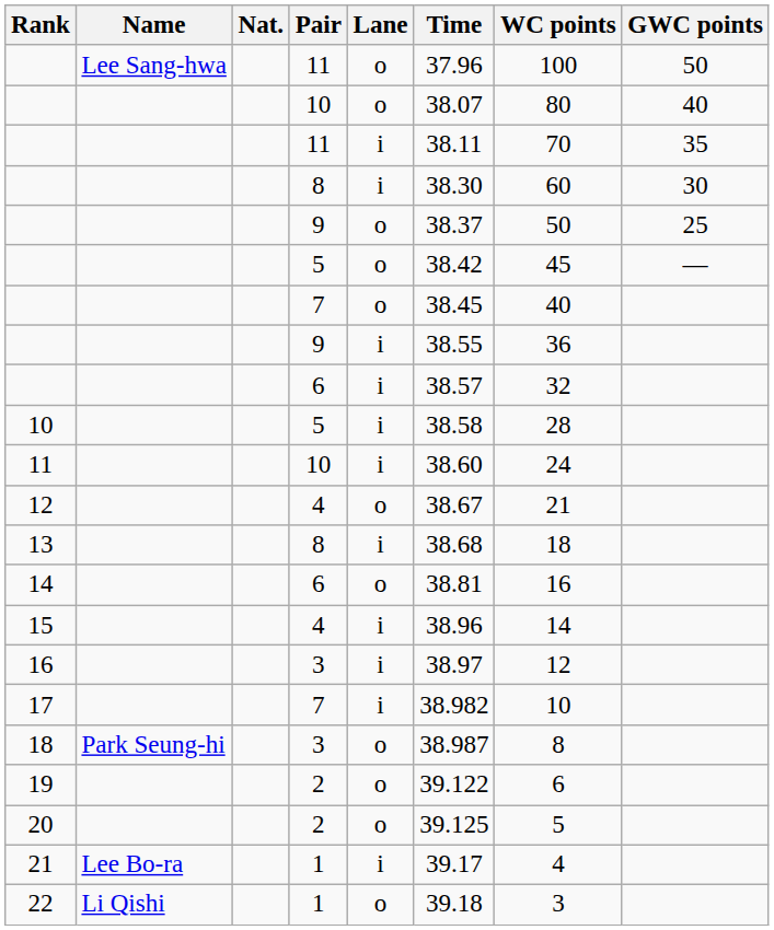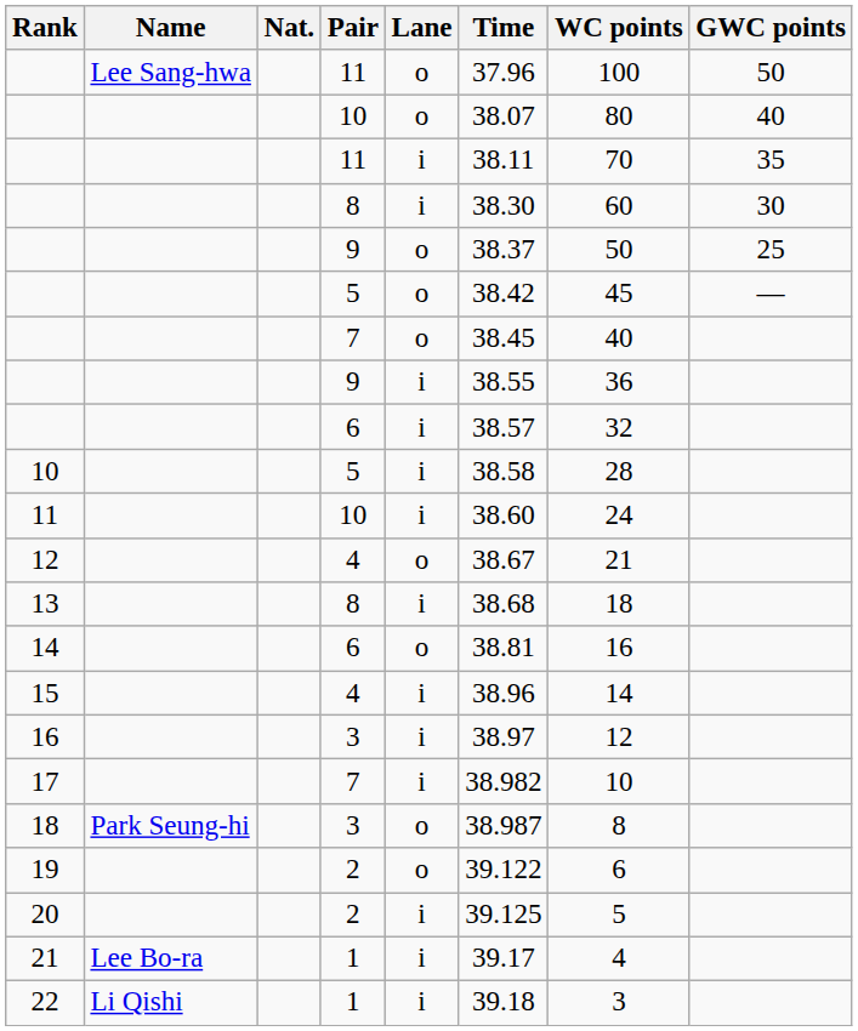 <table class="wikitable sortable" style="text-align:center">
 <tr>
 <th>Rank</th>
 <th>Name</th>
 <th>Nat.</th>
 <th>Pair</th>
 <th>Lane</th>
 <th>Time</th>
 <th>WC points</th>
 <th>GWC points</th>
 </tr>
 <tr>
 <td></td>
 <td align=left><a href='#'>Lee Sang-hwa</a></td>
 <td></td>
 <td>11</td>
 <td>o</td>
 <td>37.96</td>
 <td>100</td>
 <td>50</td>
 </tr>
 <tr>
 <td></td>
 <td align=left></td>
 <td></td>
 <td>10</td>
 <td>o</td>
 <td>38.07</td>
 <td>80</td>
 <td>40</td>
 </tr>
 <tr>
 <td></td>
 <td align=left></td>
 <td></td>
 <td>11</td>
 <td>i</td>
 <td>38.11</td>
 <td>70</td>
 <td>35</td>
 </tr>
 <tr>
 <td></td>
 <td align=left></td>
 <td></td>
 <td>8</td>
 <td>i</td>
 <td>38.30</td>
 <td>60</td>
 <td>30</td>
 </tr>
 <tr>
 <td></td>
 <td align=left></td>
 <td></td>
 <td>9</td>
 <td>o</td>
 <td>38.37</td>
 <td>50</td>
 <td>25</td>
 </tr>
 <tr>
 <td></td>
 <td align=left></td>
 <td></td>
 <td>5</td>
 <td>o</td>
 <td>38.42</td>
 <td>45</td>
 <td>—</td>
 </tr>
 <tr>
 <td></td>
 <td align=left></td>
 <td></td>
 <td>7</td>
 <td>o</td>
 <td>38.45</td>
 <td>40</td>
 <td></td>
 </tr>
 <tr>
 <td></td>
 <td align=left></td>
 <td></td>
 <td>9</td>
 <td>i</td>
 <td>38.55</td>
 <td>36</td>
 <td></td>
 </tr>
 <tr>
 <td></td>
 <td align=left></td>
 <td></td>
 <td>6</td>
 <td>i</td>
 <td>38.57</td>
 <td>32</td>
 <td></td>
 </tr>
 <tr>
 <td>10</td>
 <td align=left></td>
 <td></td>
 <td>5</td>
 <td>i</td>
 <td>38.58</td>
 <td>28</td>
 <td></td>
 </tr>
 <tr>
 <td>11</td>
 <td align=left></td>
 <td></td>
 <td>10</td>
 <td>i</td>
 <td>38.60</td>
 <td>24</td>
 <td></td>
 </tr>
 <tr>
 <td>12</td>
 <td align=left></td>
 <td></td>
 <td>4</td>
 <td>o</td>
 <td>38.67</td>
 <td>21</td>
 <td></td>
 </tr>
 <tr>
 <td>13</td>
 <td align=left></td>
 <td></td>
 <td>8</td>
 <td>i</td>
 <td>38.68</td>
 <td>18</td>
 <td></td>
 </tr>
 <tr>
 <td>14</td>
 <td align=left></td>
 <td></td>
 <td>6</td>
 <td>o</td>
 <td>38.81</td>
 <td>16</td>
 <td></td>
 </tr>
 <tr>
 <td>15</td>
 <td align=left></td>
 <td></td>
 <td>4</td>
 <td>i</td>
 <td>38.96</td>
 <td>14</td>
 <td></td>
 </tr>
 <tr>
 <td>16</td>
 <td align=left></td>
 <td></td>
 <td>3</td>
 <td>i</td>
 <td>38.97</td>
 <td>12</td>
 <td></td>
 </tr>
 <tr>
 <td>17</td>
 <td align=left></td>
 <td></td>
 <td>7</td>
 <td>i</td>
 <td>38.982</td>
 <td>10</td>
 <td></td>
 </tr>
 <tr>
 <td>18</td>
 <td align=left><a href='#'>Park Seung-hi</a></td>
 <td></td>
 <td>3</td>
 <td>o</td>
 <td>38.987</td>
 <td>8</td>
 <td></td>
 </tr>
 <tr>
 <td>19</td>
 <td align=left></td>
 <td></td>
 <td>2</td>
 <td>o</td>
 <td>39.122</td>
 <td>6</td>
 <td></td>
 </tr>
 <tr>
 <td>20</td>
 <td align=left></td>
 <td></td>
 <td>2</td>
-<td>o</td>
+<td>i</td>
 <td>39.125</td>
 <td>5</td>
 <td></td>
 </tr>
 <tr>
 <td>21</td>
 <td align=left><a href='#'>Lee Bo-ra</a></td>
 <td></td>
 <td>1</td>
 <td>i</td>
 <td>39.17</td>
 <td>4</td>
 <td></td>
 </tr>
 <tr>
 <td>22</td>
 <td align=left><a href='#'>Li Qishi</a></td>
 <td></td>
 <td>1</td>
-<td>o</td>
+<td>i</td>
 <td>39.18</td>
 <td>3</td>
 <td></td>
 </tr>
 </table>
